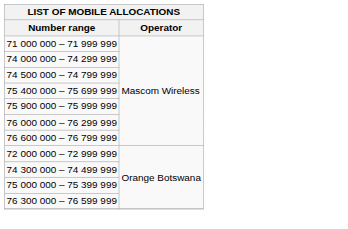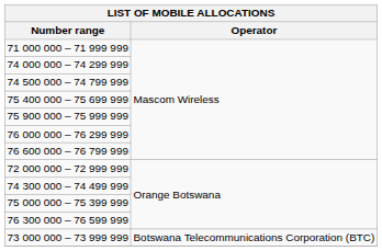 <table class="wikitable" border=1>
 <tr>
 <th colspan="2">LIST OF MOBILE ALLOCATIONS</th>
 </tr>
 <tr>
 <th>Number range</th>
 <th>Operator</th>
 </tr>
 <tr>
 <td>71 000 000 – 71 999 999</td>
 <td rowspan="7">Mascom Wireless</td>
 </tr>
 <tr>
 <td>74 000 000 – 74 299 999</td>
 </tr>
 <tr>
 <td>74 500 000 – 74 799 999</td>
 </tr>
 <tr>
 <td>75 400 000 – 75 699 999</td>
 </tr>
 <tr>
 <td>75 900 000 – 75 999 999</td>
 </tr>
 <tr>
 <td>76 000 000 – 76 299 999</td>
 </tr>
 <tr>
 <td>76 600 000 – 76 799 999</td>
 </tr>
 <tr>
 <td>72 000 000 – 72 999 999</td>
 <td rowspan="4">Orange Botswana</td>
 </tr>
 <tr>
 <td>74 300 000 – 74 499 999</td>
 </tr>
 <tr>
 <td>75 000 000 – 75 399 999</td>
 </tr>
 <tr>
 <td>76 300 000 – 76 599 999</td>
 </tr>
 <tr>
+<td>73 000 000 – 73 999 999</td>
+<td>Botswana Telecommunications Corporation (BTC)</td>
+</tr>
+<tr>
 </tr>
 </table>
